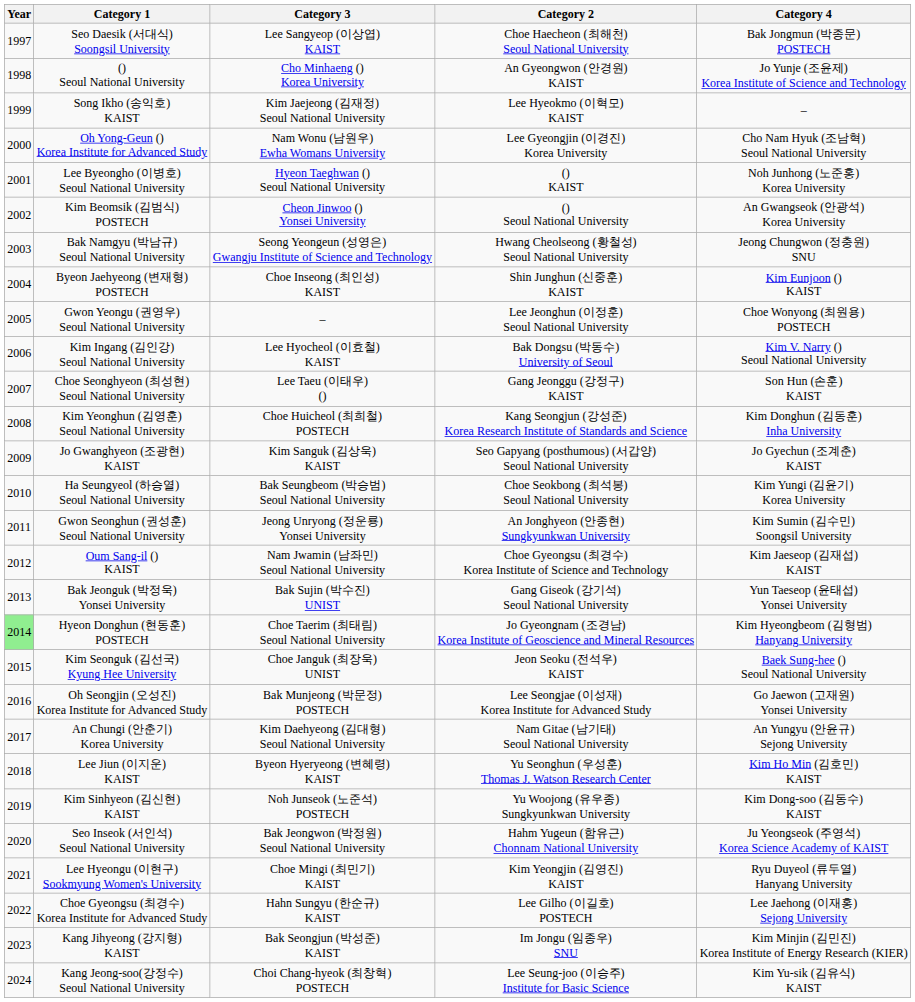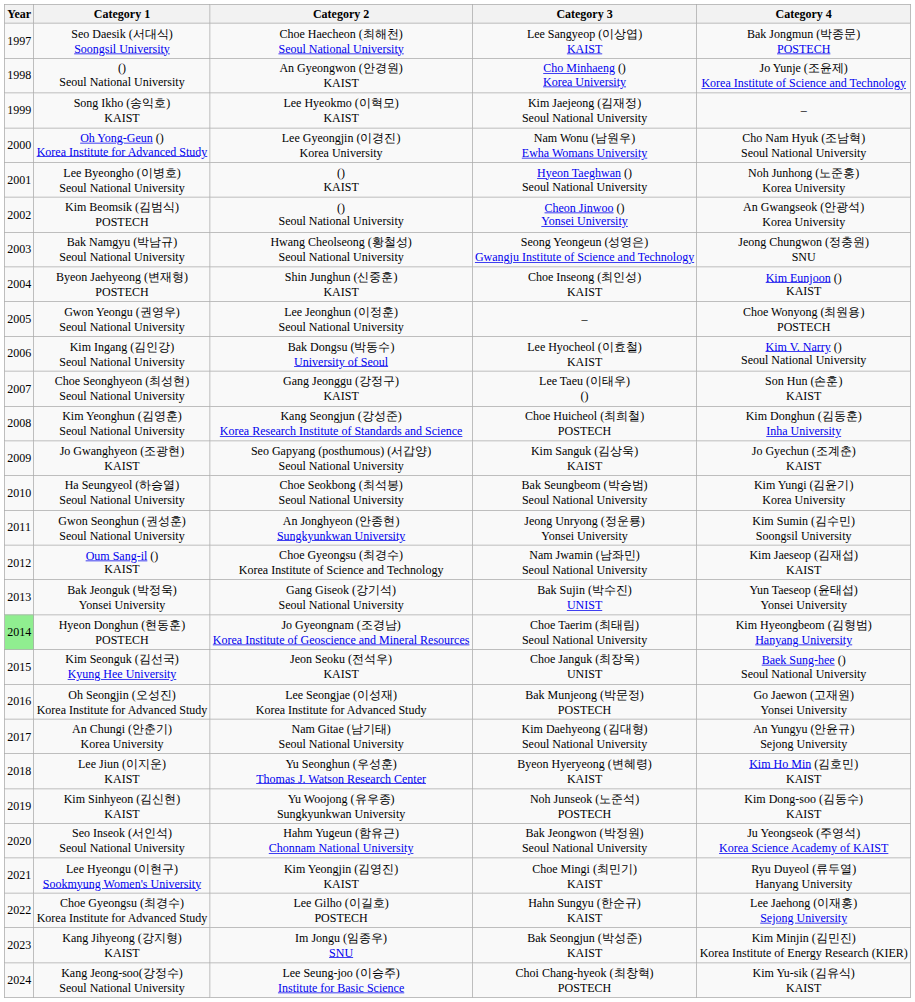 <table class="wikitable" style="text-align:center;">
 <tr>
 <th>Year</th>
 <th>Category 1</th>
+<th>Category 2</th>
 <th>Category 3</th>
-<th>Category 2</th>
 <th>Category 4</th>
 </tr>
 <tr>
 <td>1997</td>
 <td>Seo Daesik (서대식)<br><a href='#'>Soongsil University</a></td>
+<td>Choe Haecheon (최해천)<br><a href='#'>Seoul National University</a></td>
 <td>Lee Sangyeop (이상엽)<br><a href='#'>KAIST</a></td>
-<td>Choe Haecheon (최해천)<br><a href='#'>Seoul National University</a></td>
 <td>Bak Jongmun (박종문)<br><a href='#'>POSTECH</a></td>
 </tr>
 <tr>
 <td>1998</td>
 <td> ()<br>Seoul National University</td>
+<td>An Gyeongwon (안경원)<br>KAIST</td>
 <td><a href='#'>Cho Minhaeng</a> ()<br><a href='#'>Korea University</a></td>
-<td>An Gyeongwon (안경원)<br>KAIST</td>
 <td>Jo Yunje (조윤제)<br><a href='#'>Korea Institute of Science and Technology</a></td>
 </tr>
 <tr>
 <td>1999</td>
 <td>Song Ikho (송익호)<br>KAIST</td>
+<td>Lee Hyeokmo (이혁모)<br>KAIST</td>
 <td>Kim Jaejeong (김재정)<br>Seoul National University</td>
-<td>Lee Hyeokmo (이혁모)<br>KAIST</td>
 <td>–</td>
 </tr>
 <tr>
 <td>2000</td>
 <td><a href='#'>Oh Yong-Geun</a> ()<br><a href='#'>Korea Institute for Advanced Study</a></td>
+<td>Lee Gyeongjin (이경진)<br>Korea University</td>
 <td>Nam Wonu (남원우)<br><a href='#'>Ewha Womans University</a></td>
-<td>Lee Gyeongjin (이경진)<br>Korea University</td>
 <td>Cho Nam Hyuk (조남혁)<br>Seoul National University</td>
 </tr>
 <tr>
 <td>2001</td>
 <td>Lee Byeongho (이병호)<br>Seoul National University</td>
+<td> ()<br>KAIST</td>
 <td><a href='#'>Hyeon Taeghwan</a> ()<br>Seoul National University</td>
-<td> ()<br>KAIST</td>
 <td>Noh Junhong (노준홍)<br>Korea University</td>
 </tr>
 <tr>
 <td>2002</td>
 <td>Kim Beomsik (김범식)<br>POSTECH</td>
+<td> ()<br>Seoul National University</td>
 <td><a href='#'>Cheon Jinwoo</a> ()<br><a href='#'>Yonsei University</a></td>
-<td> ()<br>Seoul National University</td>
 <td>An Gwangseok (안광석)<br>Korea University</td>
 </tr>
 <tr>
 <td>2003</td>
 <td>Bak Namgyu (박남규)<br>Seoul National University</td>
+<td>Hwang Cheolseong (황철성)<br>Seoul National University</td>
 <td>Seong Yeongeun (성영은)<br><a href='#'>Gwangju Institute of Science and Technology</a></td>
-<td>Hwang Cheolseong (황철성)<br>Seoul National University</td>
 <td>Jeong Chungwon (정충원)<br>SNU</td>
 </tr>
 <tr>
 <td>2004</td>
 <td>Byeon Jaehyeong (변재형)<br>POSTECH</td>
+<td>Shin Junghun (신중훈)<br>KAIST</td>
 <td>Choe Inseong (최인성)<br>KAIST</td>
-<td>Shin Junghun (신중훈)<br>KAIST</td>
 <td><a href='#'>Kim Eunjoon</a> ()<br>KAIST</td>
 </tr>
 <tr>
 <td>2005</td>
 <td>Gwon Yeongu (권영우)<br>Seoul National University</td>
+<td>Lee Jeonghun (이정훈)<br>Seoul National University</td>
 <td>–</td>
-<td>Lee Jeonghun (이정훈)<br>Seoul National University</td>
 <td>Choe Wonyong (최원용)<br>POSTECH</td>
 </tr>
 <tr>
 <td>2006</td>
 <td>Kim Ingang (김인강)<br>Seoul National University</td>
+<td>Bak Dongsu (박동수)<br><a href='#'>University of Seoul</a></td>
 <td>Lee Hyocheol (이효철)<br>KAIST</td>
-<td>Bak Dongsu (박동수)<br><a href='#'>University of Seoul</a></td>
 <td><a href='#'>Kim V. Narry</a> ()<br>Seoul National University</td>
 </tr>
 <tr>
 <td>2007</td>
 <td>Choe Seonghyeon (최성현)<br>Seoul National University</td>
+<td>Gang Jeonggu (강정구)<br>KAIST</td>
 <td>Lee Taeu (이태우)<br> ()</td>
-<td>Gang Jeonggu (강정구)<br>KAIST</td>
 <td>Son Hun (손훈)<br>KAIST</td>
 </tr>
 <tr>
 <td>2008</td>
 <td>Kim Yeonghun (김영훈)<br>Seoul National University</td>
+<td>Kang Seongjun (강성준)<br><a href='#'>Korea Research Institute of Standards and Science</a></td>
 <td>Choe Huicheol (최희철)<br>POSTECH</td>
-<td>Kang Seongjun (강성준)<br><a href='#'>Korea Research Institute of Standards and Science</a></td>
 <td>Kim Donghun (김동훈)<br><a href='#'>Inha University</a></td>
 </tr>
 <tr>
 <td>2009</td>
 <td>Jo Gwanghyeon (조광현)<br>KAIST</td>
+<td>Seo Gapyang (posthumous) (서갑양)<br>Seoul National University</td>
 <td>Kim Sanguk (김상욱)<br>KAIST</td>
-<td>Seo Gapyang (posthumous) (서갑양)<br>Seoul National University</td>
 <td>Jo Gyechun (조계춘)<br>KAIST</td>
 </tr>
 <tr>
 <td>2010</td>
 <td>Ha Seungyeol (하승열)<br>Seoul National University</td>
+<td>Choe Seokbong (최석봉)<br>Seoul National University</td>
 <td>Bak Seungbeom (박승범)<br>Seoul National University</td>
-<td>Choe Seokbong (최석봉)<br>Seoul National University</td>
 <td>Kim Yungi (김윤기)<br>Korea University</td>
 </tr>
 <tr>
 <td>2011</td>
 <td>Gwon Seonghun (권성훈)<br>Seoul National University</td>
+<td>An Jonghyeon (안종현)<br><a href='#'>Sungkyunkwan University</a></td>
 <td>Jeong Unryong (정운룡)<br>Yonsei University</td>
-<td>An Jonghyeon (안종현)<br><a href='#'>Sungkyunkwan University</a></td>
 <td>Kim Sumin (김수민)<br>Soongsil University</td>
 </tr>
 <tr>
 <td>2012</td>
 <td><a href='#'>Oum Sang-il</a> ()<br>KAIST</td>
+<td>Choe Gyeongsu (최경수)<br>Korea Institute of Science and Technology</td>
 <td>Nam Jwamin (남좌민)<br>Seoul National University</td>
-<td>Choe Gyeongsu (최경수)<br>Korea Institute of Science and Technology</td>
 <td>Kim Jaeseop (김재섭)<br>KAIST</td>
 </tr>
 <tr>
 <td>2013</td>
 <td>Bak Jeonguk (박정욱)<br>Yonsei University</td>
+<td>Gang Giseok (강기석)<br>Seoul National University</td>
 <td>Bak Sujin (박수진)<br><a href='#'>UNIST</a></td>
-<td>Gang Giseok (강기석)<br>Seoul National University</td>
 <td>Yun Taeseop (윤태섭)<br>Yonsei University</td>
 </tr>
 <tr>
 <td style="background: lightgreen;">2014</td>
 <td>Hyeon Donghun (현동훈)<br>POSTECH</td>
+<td>Jo Gyeongnam (조경남)<br><a href='#'>Korea Institute of Geoscience and Mineral Resources</a></td>
 <td>Choe Taerim (최태림)<br>Seoul National University</td>
-<td>Jo Gyeongnam (조경남)<br><a href='#'>Korea Institute of Geoscience and Mineral Resources</a></td>
 <td>Kim Hyeongbeom (김형범)<br><a href='#'>Hanyang University</a></td>
 </tr>
 <tr>
 <td>2015</td>
 <td>Kim Seonguk (김선국)<br><a href='#'>Kyung Hee University</a></td>
+<td>Jeon Seoku (전석우)<br>KAIST</td>
 <td>Choe Janguk (최장욱)<br>UNIST</td>
-<td>Jeon Seoku (전석우)<br>KAIST</td>
 <td><a href='#'>Baek Sung-hee</a> ()<br>Seoul National University</td>
 </tr>
 <tr>
 <td>2016</td>
 <td>Oh Seongjin (오성진)<br>Korea Institute for Advanced Study</td>
+<td>Lee Seongjae (이성재)<br>Korea Institute for Advanced Study</td>
 <td>Bak Munjeong (박문정)<br>POSTECH</td>
-<td>Lee Seongjae (이성재)<br>Korea Institute for Advanced Study</td>
 <td>Go Jaewon (고재원)<br>Yonsei University</td>
 </tr>
 <tr>
 <td>2017</td>
 <td>An Chungi (안춘기)<br>Korea University</td>
+<td>Nam Gitae (남기태)<br>Seoul National University</td>
 <td>Kim Daehyeong (김대형)<br>Seoul National University</td>
-<td>Nam Gitae (남기태)<br>Seoul National University</td>
 <td>An Yungyu (안윤규)<br>Sejong University</td>
 </tr>
 <tr>
 <td>2018</td>
 <td>Lee Jiun (이지운)<br>KAIST</td>
+<td>Yu Seonghun (우성훈)<br><a href='#'>Thomas J. Watson Research Center</a></td>
 <td>Byeon Hyeryeong (변혜령)<br>KAIST</td>
-<td>Yu Seonghun (우성훈)<br><a href='#'>Thomas J. Watson Research Center</a></td>
 <td><a href='#'>Kim Ho Min</a> (김호민)<br>KAIST</td>
 </tr>
 <tr>
 <td>2019</td>
 <td>Kim Sinhyeon (김신현)<br>KAIST</td>
+<td>Yu Woojong (유우종)<br>Sungkyunkwan University</td>
 <td>Noh Junseok (노준석)<br>POSTECH</td>
-<td>Yu Woojong (유우종)<br>Sungkyunkwan University</td>
 <td>Kim Dong-soo (김동수)<br>KAIST</td>
 </tr>
 <tr>
 <td>2020</td>
 <td>Seo Inseok (서인석)<br>Seoul National University</td>
+<td>Hahm Yugeun (함유근)<br><a href='#'>Chonnam National University</a></td>
 <td>Bak Jeongwon (박정원)<br>Seoul National University</td>
-<td>Hahm Yugeun (함유근)<br><a href='#'>Chonnam National University</a></td>
 <td>Ju Yeongseok (주영석)<br><a href='#'>Korea Science Academy of KAIST</a></td>
 </tr>
 <tr>
 <td>2021</td>
 <td>Lee Hyeongu (이현구)<br><a href='#'>Sookmyung Women's University</a></td>
+<td>Kim Yeongjin (김영진)<br>KAIST</td>
 <td>Choe Mingi (최민기)<br>KAIST</td>
-<td>Kim Yeongjin (김영진)<br>KAIST</td>
 <td>Ryu Duyeol (류두열)<br>Hanyang University</td>
 </tr>
 <tr>
 <td>2022</td>
 <td>Choe Gyeongsu (최경수)<br>Korea Institute for Advanced Study</td>
+<td>Lee Gilho (이길호)<br>POSTECH</td>
 <td>Hahn Sungyu (한순규)<br>KAIST</td>
-<td>Lee Gilho (이길호)<br>POSTECH</td>
 <td>Lee Jaehong (이재홍)<br><a href='#'>Sejong University</a></td>
 </tr>
 <tr>
 <td>2023</td>
 <td>Kang Jihyeong (강지형)<br>KAIST</td>
+<td>Im Jongu (임종우)<br><a href='#'>SNU</a></td>
 <td>Bak Seongjun (박성준)<br>KAIST</td>
-<td>Im Jongu (임종우)<br><a href='#'>SNU</a></td>
 <td>Kim Minjin (김민진)<br>Korea Institute of Energy Research (KIER)</td>
 </tr>
 <tr>
 <td>2024</td>
 <td>Kang Jeong-soo(강정수)<br>Seoul National University</td>
+<td>Lee Seung-joo (이승주)<br><a href='#'>Institute for Basic Science</a></td>
 <td>Choi Chang-hyeok (최창혁)<br>POSTECH</td>
-<td>Lee Seung-joo (이승주)<br><a href='#'>Institute for Basic Science</a></td>
 <td>Kim Yu-sik (김유식)<br>KAIST</td>
 </tr>
 </table>
